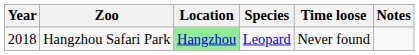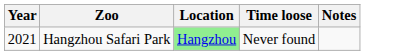 <table class="wikitable sortable">
 <tr>
 <th data-sort-type="number">Year</th>
 <th>Zoo</th>
 <th>Location</th>
-<th>Species</th>
 <th>Time loose</th>
 <th>Notes</th>
 </tr>
 <tr>
-<td>2018</td>
+<td>2021</td>
 <td>Hangzhou Safari Park</td>
 <td style="background: lightgreen;"><a href='#'>Hangzhou</a></td>
-<td><a href='#'>Leopard</a></td>
 <td>Never found</td>
 <td></td>
 </tr>
 </table>
